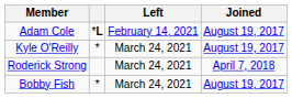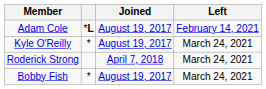 <table class="wikitable sortable" style="text-align:center;">
 <tr>
 <th>Member</th>
 <th></th>
+<th>Joined</th>
 <th>Left</th>
-<th>Joined</th>
 </tr>
 <tr>
 <td><a href='#'>Adam Cole</a></td>
 <td>*<strong>L</strong></td>
+<td><a href='#'>August 19, 2017</a></td>
 <td><a href='#'>February 14, 2021</a></td>
-<td><a href='#'>August 19, 2017</a></td>
 </tr>
 <tr>
 <td><a href='#'>Kyle O'Reilly</a></td>
 <td>*</td>
+<td><a href='#'>August 19, 2017</a></td>
 <td>March 24, 2021</td>
-<td><a href='#'>August 19, 2017</a></td>
 </tr>
 <tr>
 <td><a href='#'>Roderick Strong</a></td>
 <td></td>
+<td><a href='#'>April 7, 2018</a></td>
 <td>March 24, 2021</td>
-<td><a href='#'>April 7, 2018</a></td>
 </tr>
 <tr>
 <td><a href='#'>Bobby Fish</a></td>
 <td>*</td>
+<td><a href='#'>August 19, 2017</a></td>
 <td>March 24, 2021</td>
-<td><a href='#'>August 19, 2017</a></td>
 </tr>
 </table>
